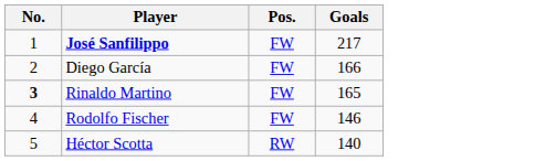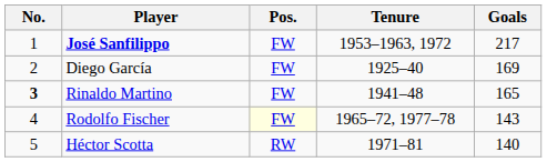 <table class="wikitable sortable" style="text-align:center">
 <tr>
 <th width=50px>No.</th>
 <th width=180px>Player</th>
 <th width=60px>Pos.</th>
+<th width=150px>Tenure</th>
 <th width=60px>Goals</th>
 </tr>
 <tr>
 <td>1</td>
 <td align=left> <strong><a href='#'>José Sanfilippo</a></strong></td>
 <td><a href='#'>FW</a></td>
+<td>1953–1963, 1972</td>
 <td>217</td>
 </tr>
 <tr>
 <td>2</td>
 <td align=left> Diego García</td>
 <td><a href='#'>FW</a></td>
-<td>166</td>
+<td>1925–40</td>
+<td>169</td>
 </tr>
 <tr>
 <td><strong>3</strong></td>
 <td align=left> <a href='#'>Rinaldo Martino</a></td>
 <td><a href='#'>FW</a></td>
+<td>1941–48</td>
 <td>165</td>
 </tr>
 <tr>
 <td>4</td>
 <td align=left> <a href='#'>Rodolfo Fischer</a></td>
-<td><a href='#'>FW</a></td>
-<td>146</td>
+<td style="background: lightyellow;"><a href='#'>FW</a></td>
+<td>1965–72, 1977–78</td>
+<td>143</td>
 </tr>
 <tr>
 <td>5</td>
 <td align=left> <a href='#'>Héctor Scotta</a></td>
 <td><a href='#'>RW</a></td>
+<td>1971–81</td>
 <td>140</td>
 </tr>
 </table>
